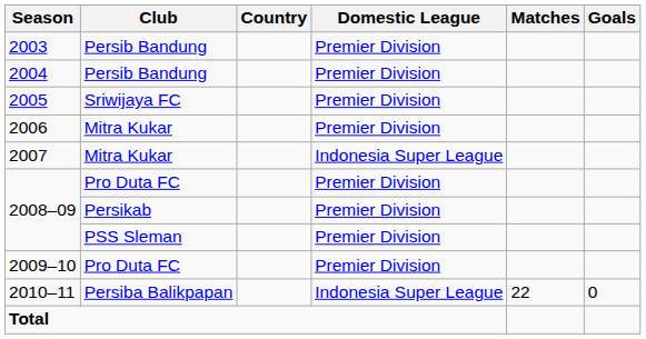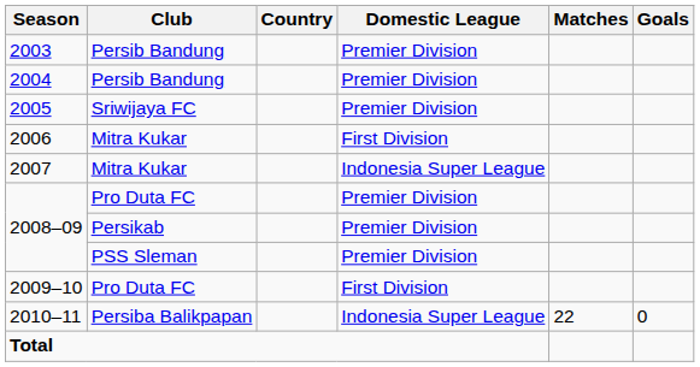 <table class="wikitable">
 <tr>
 <th>Season</th>
 <th>Club</th>
 <th>Country</th>
 <th>Domestic League</th>
 <th>Matches</th>
 <th>Goals</th>
 </tr>
 <tr>
 <td><a href='#'>2003</a></td>
 <td><a href='#'>Persib Bandung</a></td>
 <td></td>
 <td><a href='#'>Premier Division</a></td>
 <td></td>
 <td></td>
 </tr>
 <tr>
 <td><a href='#'>2004</a></td>
 <td><a href='#'>Persib Bandung</a></td>
 <td></td>
 <td><a href='#'>Premier Division</a></td>
 <td></td>
 <td></td>
 </tr>
 <tr>
 <td><a href='#'>2005</a></td>
 <td><a href='#'>Sriwijaya FC</a></td>
 <td></td>
 <td><a href='#'>Premier Division</a></td>
 <td></td>
 <td></td>
 </tr>
 <tr>
 <td>2006</td>
 <td><a href='#'>Mitra Kukar</a></td>
 <td></td>
-<td><a href='#'>Premier Division</a></td>
+<td><a href='#'>First Division</a></td>
 <td></td>
 <td></td>
 </tr>
 <tr>
 <td>2007</td>
 <td><a href='#'>Mitra Kukar</a></td>
 <td></td>
 <td><a href='#'>Indonesia Super League</a></td>
 <td></td>
 <td></td>
 </tr>
 <tr>
 <td rowspan=3>2008–09</td>
 <td><a href='#'>Pro Duta FC</a></td>
 <td></td>
 <td><a href='#'>Premier Division</a></td>
 <td></td>
 <td></td>
 </tr>
 <tr>
 <td><a href='#'>Persikab</a></td>
 <td></td>
 <td><a href='#'>Premier Division</a></td>
 <td></td>
 <td></td>
 </tr>
 <tr>
 <td><a href='#'>PSS Sleman</a></td>
 <td></td>
 <td><a href='#'>Premier Division</a></td>
 <td></td>
 <td></td>
 </tr>
 <tr>
 <td>2009–10</td>
 <td><a href='#'>Pro Duta FC</a></td>
 <td></td>
-<td><a href='#'>Premier Division</a></td>
+<td><a href='#'>First Division</a></td>
 <td></td>
 <td></td>
 </tr>
 <tr>
 <td>2010–11</td>
 <td><a href='#'>Persiba Balikpapan</a></td>
 <td></td>
 <td><a href='#'>Indonesia Super League</a></td>
 <td>22</td>
 <td>0</td>
 </tr>
 <tr>
 <td colspan=4><strong>Total</strong></td>
 <td></td>
 <td></td>
 </tr>
 </table>
